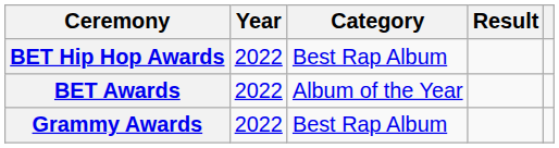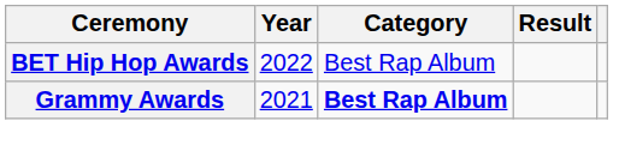 <table class="wikitable sortable plainrowheaders" style="border:none; margin:0;">
 <tr>
 <th scope="col">Ceremony</th>
 <th scope="col">Year</th>
 <th scope="col">Category</th>
 <th scope="col">Result</th>
 <th scope="col" class="unsortable"></th>
 </tr>
 <tr>
 <th scope="row"><a href='#'>BET Hip Hop Awards</a></th>
 <td><a href='#'>2022</a></td>
 <td><a href='#'>Best Rap Album</a></td>
 <td></td>
 <td></td>
 </tr>
 <tr>
-<th scope="row"><a href='#'>BET Awards</a></th>
-<td><a href='#'>2022</a></td>
-<td><a href='#'>Album of the Year</a></td>
-<td></td>
-<td></td>
-</tr>
-<tr>
 <th scope="row"><a href='#'>Grammy Awards</a></th>
-<td><a href='#'>2022</a></td>
-<td><a href='#'>Best Rap Album</a></td>
+<td><a href='#'>2021</a></td>
+<td><strong><a href='#'>Best Rap Album</a></strong></td>
 <td></td>
 <td></td>
 </tr>
 </table>
